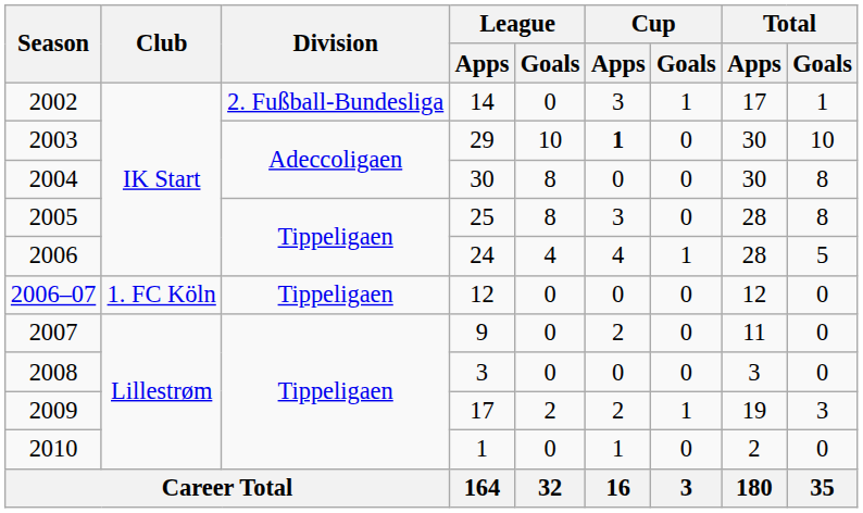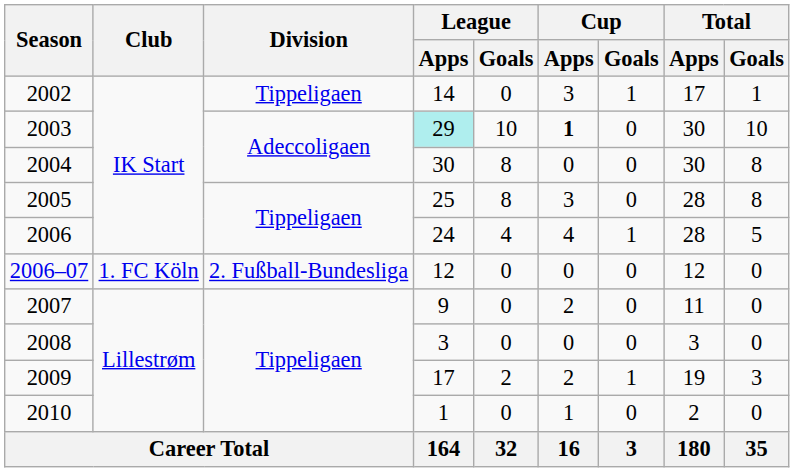 <table class="wikitable" style="text-align: center;">
 <tr>
 <th rowspan="2">Season</th>
 <th rowspan="2">Club</th>
 <th rowspan="2">Division</th>
 <th colspan="2">League</th>
 <th colspan="2">Cup</th>
 <th colspan="2">Total</th>
 </tr>
 <tr>
 <th>Apps</th>
 <th>Goals</th>
 <th>Apps</th>
 <th>Goals</th>
 <th>Apps</th>
 <th>Goals</th>
 </tr>
 <tr>
 <td>2002</td>
 <td rowspan="5" valign="center"><a href='#'>IK Start</a></td>
-<td><a href='#'>2. Fußball-Bundesliga</a></td>
+<td><a href='#'>Tippeligaen</a></td>
 <td>14</td>
 <td>0</td>
 <td>3</td>
 <td>1</td>
 <td>17</td>
 <td>1</td>
 </tr>
 <tr>
 <td>2003</td>
 <td rowspan="2" valign="center"><a href='#'>Adeccoligaen</a></td>
-<td>29</td>
+<td style="background: paleturquoise;">29</td>
 <td>10</td>
 <td><strong>1</strong></td>
 <td>0</td>
 <td>30</td>
 <td>10</td>
 </tr>
 <tr>
 <td>2004</td>
 <td>30</td>
 <td>8</td>
 <td>0</td>
 <td>0</td>
 <td>30</td>
 <td>8</td>
 </tr>
 <tr>
 <td>2005</td>
 <td rowspan="2" valign="center"><a href='#'>Tippeligaen</a></td>
 <td>25</td>
 <td>8</td>
 <td>3</td>
 <td>0</td>
 <td>28</td>
 <td>8</td>
 </tr>
 <tr>
 <td>2006</td>
 <td>24</td>
 <td>4</td>
 <td>4</td>
 <td>1</td>
 <td>28</td>
 <td>5</td>
 </tr>
 <tr>
 <td><a href='#'>2006–07</a></td>
 <td rowspan="1" valign="center"><a href='#'>1. FC Köln</a></td>
-<td><a href='#'>Tippeligaen</a></td>
+<td><a href='#'>2. Fußball-Bundesliga</a></td>
 <td>12</td>
 <td>0</td>
 <td>0</td>
 <td>0</td>
 <td>12</td>
 <td>0</td>
 </tr>
 <tr>
 <td>2007</td>
 <td rowspan="4" valign="center"><a href='#'>Lillestrøm</a></td>
 <td rowspan="4" valign="center"><a href='#'>Tippeligaen</a></td>
 <td>9</td>
 <td>0</td>
 <td>2</td>
 <td>0</td>
 <td>11</td>
 <td>0</td>
 </tr>
 <tr>
 <td>2008</td>
 <td>3</td>
 <td>0</td>
 <td>0</td>
 <td>0</td>
 <td>3</td>
 <td>0</td>
 </tr>
 <tr>
 <td>2009</td>
 <td>17</td>
 <td>2</td>
 <td>2</td>
 <td>1</td>
 <td>19</td>
 <td>3</td>
 </tr>
 <tr>
 <td>2010</td>
 <td>1</td>
 <td>0</td>
 <td>1</td>
 <td>0</td>
 <td>2</td>
 <td>0</td>
 </tr>
 <tr>
 <th colspan="3">Career Total</th>
 <th>164</th>
 <th>32</th>
 <th>16</th>
 <th>3</th>
 <th>180</th>
 <th>35</th>
 </tr>
 </table>
